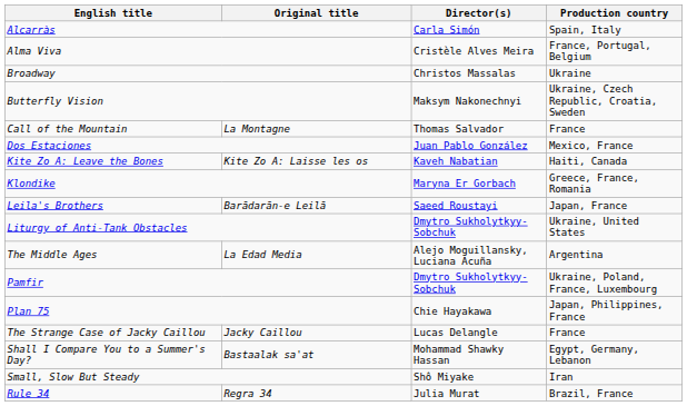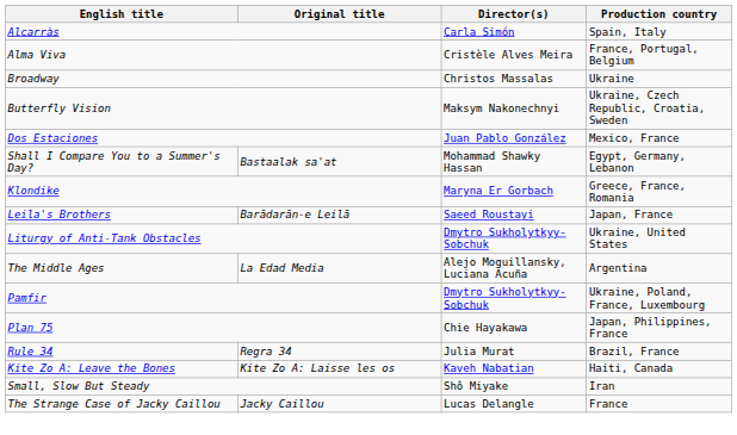 <table class="wikitable" width=100%>
 <tr>
 <th scope="col" width="32%">English title</th>
 <th scope="col" width="28%">Original title</th>
 <th scope="col" width="20%">Director(s)</th>
 <th scope="col" width="20%">Production country</th>
 </tr>
 <tr>
 <td colspan=2><em><a href='#'>Alcarràs</a></em></td>
 <td><a href='#'>Carla Simón</a></td>
 <td>Spain, Italy</td>
 </tr>
 <tr>
 <td colspan=2><em>Alma Viva</em></td>
 <td>Cristèle Alves Meira</td>
 <td>France, Portugal, Belgium</td>
 </tr>
 <tr>
 <td colspan=2><em>Broadway</em></td>
 <td>Christos Massalas</td>
 <td>Ukraine</td>
 </tr>
 <tr>
 <td colspan=2><em>Butterfly Vision</em></td>
 <td>Maksym Nakonechnyi</td>
 <td>Ukraine, Czech Republic, Croatia, Sweden</td>
 </tr>
 <tr>
-<td><em>Call of the Mountain</em></td>
-<td><em>La Montagne</em></td>
-<td>Thomas Salvador</td>
-<td>France</td>
-</tr>
-<tr>
 <td colspan=2><em><a href='#'>Dos Estaciones</a></em></td>
 <td><a href='#'>Juan Pablo González</a></td>
 <td>Mexico, France</td>
 </tr>
 <tr>
-<td><em><a href='#'>Kite Zo A: Leave the Bones</a></em></td>
-<td><em>Kite Zo A: Laisse les os</em></td>
-<td><a href='#'>Kaveh Nabatian</a></td>
-<td>Haiti, Canada</td>
+<td><em>Shall I Compare You to a Summer's Day?</em></td>
+<td><em>Bastaalak sa'at</em></td>
+<td>Mohammad Shawky Hassan</td>
+<td>Egypt, Germany, Lebanon</td>
 </tr>
 <tr>
 <td colspan=2><em><a href='#'>Klondike</a></em></td>
 <td><a href='#'>Maryna Er Gorbach</a></td>
 <td>Greece, France, Romania</td>
 </tr>
 <tr>
 <td><em><a href='#'>Leila's Brothers</a></em></td>
 <td><em>Barādarān-e Leilā</em></td>
 <td><a href='#'>Saeed Roustayi</a></td>
 <td>Japan, France</td>
 </tr>
 <tr>
 <td colspan=2><em><a href='#'>Liturgy of Anti-Tank Obstacles</a></em></td>
 <td><a href='#'>Dmytro Sukholytkyy-Sobchuk</a></td>
 <td>Ukraine, United States</td>
 </tr>
 <tr>
 <td><em>The Middle Ages</em></td>
 <td><em>La Edad Media</em></td>
 <td>Alejo Moguillansky, Luciana Acuña</td>
 <td>Argentina</td>
 </tr>
 <tr>
 <td colspan=2><em><a href='#'>Pamfir</a></em></td>
 <td><a href='#'>Dmytro Sukholytkyy-Sobchuk</a></td>
 <td>Ukraine, Poland, France, Luxembourg</td>
 </tr>
 <tr>
 <td colspan=2><em><a href='#'>Plan 75</a></em></td>
 <td>Chie Hayakawa</td>
 <td>Japan, Philippines, France</td>
 </tr>
 <tr>
-<td><em>The Strange Case of Jacky Caillou</em></td>
-<td><em>Jacky Caillou</em></td>
-<td>Lucas Delangle</td>
-<td>France</td>
+<td><em><a href='#'>Rule 34</a></em></td>
+<td><em>Regra 34</em></td>
+<td>Julia Murat</td>
+<td>Brazil, France</td>
 </tr>
 <tr>
-<td><em>Shall I Compare You to a Summer's Day?</em></td>
-<td><em>Bastaalak sa'at</em></td>
-<td>Mohammad Shawky Hassan</td>
-<td>Egypt, Germany, Lebanon</td>
+<td><em><a href='#'>Kite Zo A: Leave the Bones</a></em></td>
+<td><em>Kite Zo A: Laisse les os</em></td>
+<td><a href='#'>Kaveh Nabatian</a></td>
+<td>Haiti, Canada</td>
 </tr>
 <tr>
 <td colspan=2><em>Small, Slow But Steady</em></td>
 <td>Shô Miyake</td>
 <td>Iran</td>
 </tr>
 <tr>
-<td><em><a href='#'>Rule 34</a></em></td>
-<td><em>Regra 34</em></td>
-<td>Julia Murat</td>
-<td>Brazil, France</td>
+<td><em>The Strange Case of Jacky Caillou</em></td>
+<td><em>Jacky Caillou</em></td>
+<td>Lucas Delangle</td>
+<td>France</td>
 </tr>
 </table>
